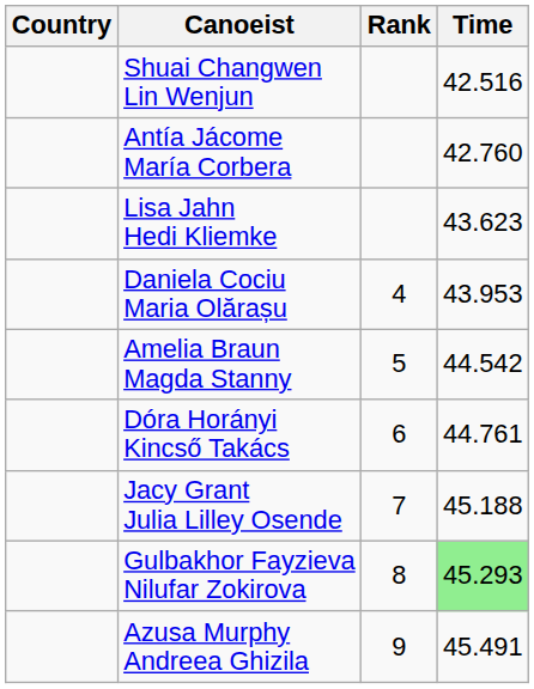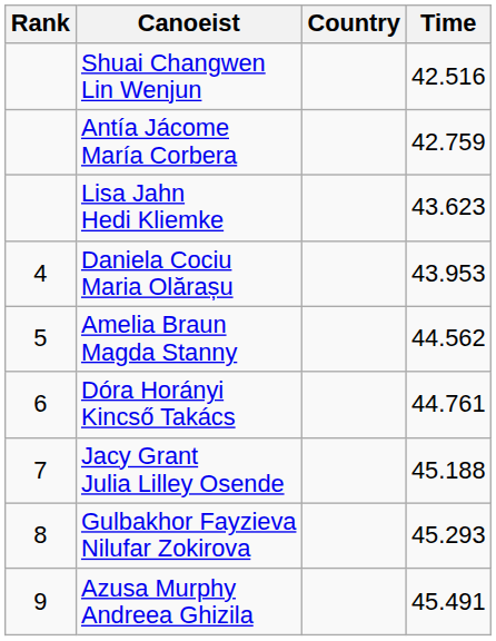 <table class="wikitable" style="text-align:center;">
 <tr>
+<th>Rank</th>
+<th>Canoeist</th>
 <th>Country</th>
-<th>Canoeist</th>
-<th>Rank</th>
 <th>Time</th>
 </tr>
 <tr>
+<td></td>
+<td align="left"><a href='#'>Shuai Changwen</a><br><a href='#'>Lin Wenjun</a></td>
 <td align="left"></td>
-<td align="left"><a href='#'>Shuai Changwen</a><br><a href='#'>Lin Wenjun</a></td>
-<td></td>
 <td>42.516</td>
 </tr>
 <tr>
+<td></td>
+<td align="left"><a href='#'>Antía Jácome</a><br><a href='#'>María Corbera</a></td>
 <td align="left"></td>
-<td align="left"><a href='#'>Antía Jácome</a><br><a href='#'>María Corbera</a></td>
-<td></td>
-<td>42.760</td>
+<td>42.759</td>
 </tr>
 <tr>
+<td></td>
+<td align="left"><a href='#'>Lisa Jahn</a><br><a href='#'>Hedi Kliemke</a></td>
 <td align="left"></td>
-<td align="left"><a href='#'>Lisa Jahn</a><br><a href='#'>Hedi Kliemke</a></td>
-<td></td>
 <td>43.623</td>
 </tr>
 <tr>
+<td>4</td>
+<td align="left"><a href='#'>Daniela Cociu</a><br><a href='#'>Maria Olărașu</a></td>
 <td align="left"></td>
-<td align="left"><a href='#'>Daniela Cociu</a><br><a href='#'>Maria Olărașu</a></td>
-<td>4</td>
 <td>43.953</td>
 </tr>
 <tr>
+<td>5</td>
+<td align="left"><a href='#'>Amelia Braun</a><br><a href='#'>Magda Stanny</a></td>
 <td align="left"></td>
-<td align="left"><a href='#'>Amelia Braun</a><br><a href='#'>Magda Stanny</a></td>
-<td>5</td>
-<td>44.542</td>
+<td>44.562</td>
 </tr>
 <tr>
+<td>6</td>
+<td align="left"><a href='#'>Dóra Horányi</a><br><a href='#'>Kincső Takács</a></td>
 <td align="left"></td>
-<td align="left"><a href='#'>Dóra Horányi</a><br><a href='#'>Kincső Takács</a></td>
-<td>6</td>
 <td>44.761</td>
 </tr>
 <tr>
+<td>7</td>
+<td align="left"><a href='#'>Jacy Grant</a><br><a href='#'>Julia Lilley Osende</a></td>
 <td align="left"></td>
-<td align="left"><a href='#'>Jacy Grant</a><br><a href='#'>Julia Lilley Osende</a></td>
-<td>7</td>
 <td>45.188</td>
 </tr>
 <tr>
+<td>8</td>
+<td align="left"><a href='#'>Gulbakhor Fayzieva</a><br><a href='#'>Nilufar Zokirova</a></td>
 <td align="left"></td>
-<td align="left"><a href='#'>Gulbakhor Fayzieva</a><br><a href='#'>Nilufar Zokirova</a></td>
-<td>8</td>
-<td style="background: lightgreen;">45.293</td>
+<td>45.293</td>
 </tr>
 <tr>
+<td>9</td>
+<td align="left"><a href='#'>Azusa Murphy</a><br><a href='#'>Andreea Ghizila</a></td>
 <td align="left"></td>
-<td align="left"><a href='#'>Azusa Murphy</a><br><a href='#'>Andreea Ghizila</a></td>
-<td>9</td>
 <td>45.491</td>
 </tr>
 </table>
